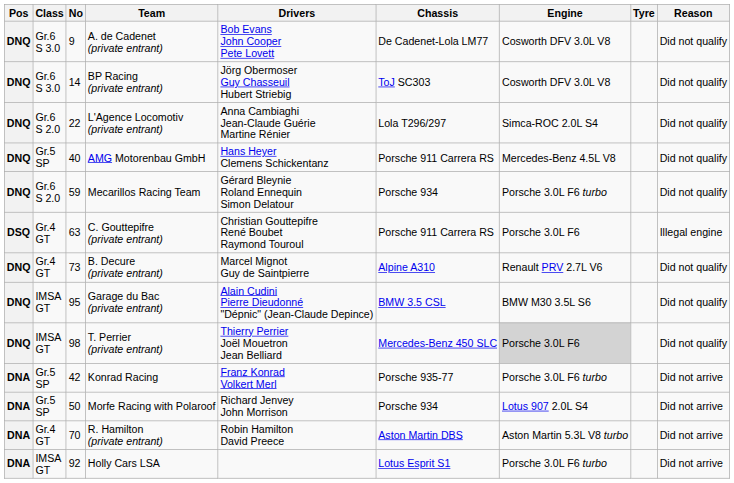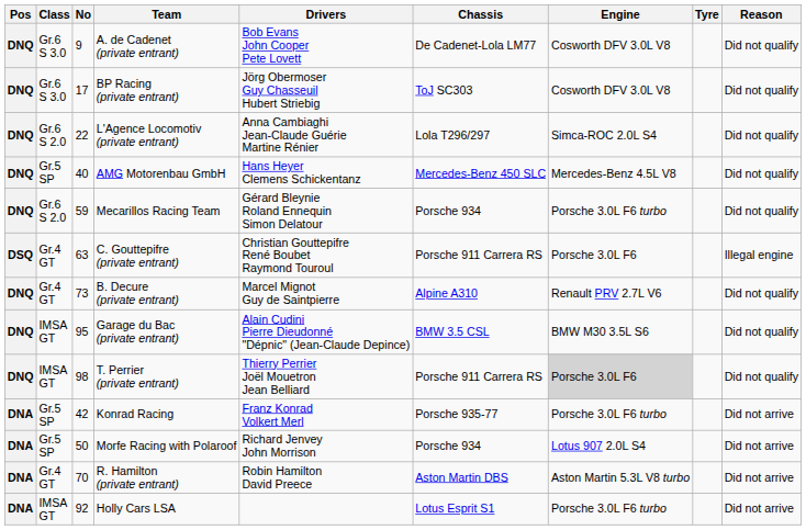 <table class="wikitable" style="font-size: 95%;">
 <tr>
 <th>Pos</th>
 <th>Class</th>
 <th>No</th>
 <th>Team</th>
 <th>Drivers</th>
 <th>Chassis</th>
 <th>Engine</th>
 <th>Tyre</th>
 <th>Reason</th>
 </tr>
 <tr>
 <th>DNQ</th>
 <td>Gr.6<br>S 3.0</td>
 <td>9</td>
 <td> A. de Cadenet<br><em>(private entrant)</em></td>
 <td> <a href='#'>Bob Evans</a><br> <a href='#'>John Cooper</a><br> <a href='#'>Pete Lovett</a></td>
 <td>De Cadenet-Lola LM77</td>
 <td>Cosworth DFV 3.0L V8</td>
 <td></td>
 <td>Did not qualify</td>
 </tr>
 <tr>
 <th>DNQ</th>
 <td>Gr.6<br>S 3.0</td>
-<td>14</td>
+<td>17</td>
 <td> BP Racing<br><em>(private entrant)</em></td>
 <td> Jörg Obermoser<br> <a href='#'>Guy Chasseuil</a><br>  Hubert Striebig</td>
 <td><a href='#'>ToJ</a> SC303</td>
 <td>Cosworth DFV 3.0L V8</td>
 <td></td>
 <td>Did not qualify</td>
 </tr>
 <tr>
 <th>DNQ</th>
 <td>Gr.6<br>S 2.0</td>
 <td>22</td>
 <td> L'Agence Locomotiv<br><em>(private entrant)</em></td>
 <td> Anna Cambiaghi<br> Jean-Claude Guérie<br>  Martine Rénier</td>
 <td>Lola T296/297</td>
 <td>Simca-ROC 2.0L S4</td>
 <td></td>
 <td>Did not qualify</td>
 </tr>
 <tr>
 <th>DNQ</th>
 <td>Gr.5<br>SP</td>
 <td>40</td>
 <td> <a href='#'>AMG</a> Motorenbau GmbH</td>
 <td> <a href='#'>Hans Heyer</a><br>  Clemens Schickentanz</td>
-<td>Porsche 911 Carrera RS</td>
+<td><a href='#'>Mercedes-Benz 450 SLC</a></td>
 <td>Mercedes-Benz 4.5L V8</td>
 <td></td>
 <td>Did not qualify</td>
 </tr>
 <tr>
 <th>DNQ</th>
 <td>Gr.6<br>S 2.0</td>
 <td>59</td>
 <td> Mecarillos Racing Team</td>
 <td> Gérard Bleynie<br> Roland Ennequin<br> Simon Delatour</td>
 <td>Porsche 934</td>
 <td>Porsche 3.0L F6 <em>turbo</em></td>
 <td></td>
 <td>Did not qualify</td>
 </tr>
 <tr>
 <th>DSQ</th>
 <td>Gr.4<br>GT</td>
 <td>63</td>
 <td> C. Gouttepifre<br><em>(private entrant)</em></td>
 <td> Christian Gouttepifre<br> René Boubet <br> Raymond Touroul</td>
 <td>Porsche 911 Carrera RS</td>
 <td>Porsche 3.0L F6</td>
 <td></td>
 <td>Illegal engine</td>
 </tr>
 <tr>
 <th>DNQ</th>
 <td>Gr.4<br>GT</td>
 <td>73</td>
 <td> B. Decure<br><em>(private entrant)</em></td>
 <td> Marcel Mignot<br> Guy de Saintpierre</td>
 <td><a href='#'>Alpine A310</a></td>
 <td>Renault <a href='#'>PRV</a> 2.7L V6</td>
 <td></td>
 <td>Did not qualify</td>
 </tr>
 <tr>
 <th>DNQ</th>
 <td>IMSA<br> GT</td>
 <td>95</td>
 <td> Garage du Bac <br><em>(private entrant)</em></td>
 <td> <a href='#'>Alain Cudini</a> <br> <a href='#'>Pierre Dieudonné</a><br> "Dépnic" (Jean-Claude Depince)</td>
 <td><a href='#'>BMW 3.5 CSL</a></td>
 <td>BMW M30 3.5L S6</td>
 <td></td>
 <td>Did not qualify</td>
 </tr>
 <tr>
 <th>DNQ</th>
 <td>IMSA<br> GT</td>
 <td>98</td>
 <td> T. Perrier <br><em>(private entrant)</em></td>
 <td> <a href='#'>Thierry Perrier</a> <br> Joël Mouetron<br> Jean Belliard</td>
-<td><a href='#'>Mercedes-Benz 450 SLC</a></td>
+<td>Porsche 911 Carrera RS</td>
 <td style="background: lightgrey;">Porsche 3.0L F6</td>
 <td></td>
 <td>Did not qualify</td>
 </tr>
 <tr>
 <th>DNA</th>
 <td>Gr.5<br>SP</td>
 <td>42</td>
 <td> Konrad Racing</td>
 <td> <a href='#'>Franz Konrad</a><br> <a href='#'>Volkert Merl</a></td>
 <td>Porsche 935-77</td>
 <td>Porsche 3.0L F6 <em>turbo</em></td>
 <td></td>
 <td>Did not arrive</td>
 </tr>
 <tr>
 <th>DNA</th>
 <td>Gr.5<br>SP</td>
 <td>50</td>
 <td> Morfe Racing with Polaroof</td>
 <td> Richard Jenvey<br> John Morrison</td>
 <td>Porsche 934</td>
 <td><a href='#'>Lotus 907</a> 2.0L S4</td>
 <td></td>
 <td>Did not arrive</td>
 </tr>
 <tr>
 <th>DNA</th>
 <td>Gr.4<br>GT</td>
 <td>70</td>
 <td> R. Hamilton<br><em>(private entrant)</em></td>
 <td> Robin Hamilton<br> David Preece</td>
 <td><a href='#'>Aston Martin DBS</a></td>
 <td>Aston Martin 5.3L V8 <em>turbo</em></td>
 <td></td>
 <td>Did not arrive</td>
 </tr>
 <tr>
 <th>DNA</th>
 <td>IMSA<br> GT</td>
 <td>92</td>
 <td> Holly Cars LSA</td>
 <td></td>
 <td><a href='#'>Lotus Esprit S1</a></td>
 <td>Porsche 3.0L F6 <em>turbo</em></td>
 <td></td>
 <td>Did not arrive</td>
 </tr>
 </table>
